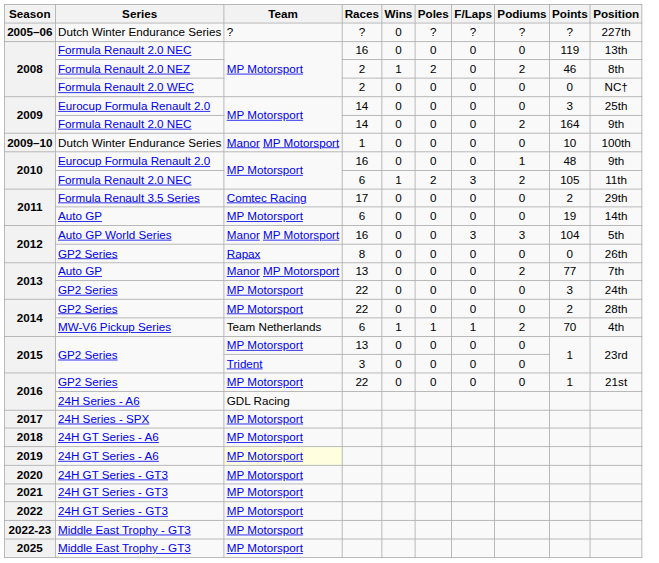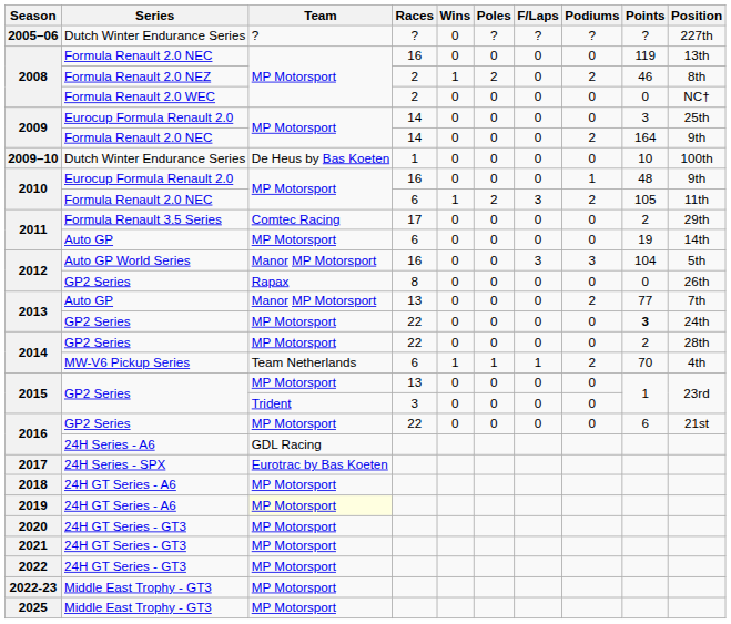 <table class="wikitable" style="font-size: 90%; text-align:center">
 <tr>
 <th>Season</th>
 <th>Series</th>
 <th>Team</th>
 <th>Races</th>
 <th>Wins</th>
 <th>Poles</th>
 <th>F/Laps</th>
 <th>Podiums</th>
 <th>Points</th>
 <th>Position</th>
 </tr>
 <tr>
 <th nowrap>2005–06</th>
 <td align=left nowrap>Dutch Winter Endurance Series</td>
 <td align=left>?</td>
 <td>?</td>
 <td>0</td>
 <td>?</td>
 <td>?</td>
 <td>?</td>
 <td>?</td>
 <td>227th</td>
 </tr>
 <tr>
 <th rowspan="3">2008</th>
 <td align=left><a href='#'>Formula Renault 2.0 NEC</a></td>
 <td rowspan="3" align="left"><a href='#'>MP Motorsport</a></td>
 <td>16</td>
 <td>0</td>
 <td>0</td>
 <td>0</td>
 <td>0</td>
 <td>119</td>
 <td>13th</td>
 </tr>
 <tr>
 <td align=left><a href='#'>Formula Renault 2.0 NEZ</a></td>
 <td>2</td>
 <td>1</td>
 <td>2</td>
 <td>0</td>
 <td>2</td>
 <td>46</td>
 <td>8th</td>
 </tr>
 <tr>
 <td align=left><a href='#'>Formula Renault 2.0 WEC</a></td>
 <td>2</td>
 <td>0</td>
 <td>0</td>
 <td>0</td>
 <td>0</td>
 <td>0</td>
 <td>NC†</td>
 </tr>
 <tr>
 <th rowspan=2>2009</th>
 <td align=left><a href='#'>Eurocup Formula Renault 2.0</a></td>
 <td align=left rowspan=2><a href='#'>MP Motorsport</a></td>
 <td>14</td>
 <td>0</td>
 <td>0</td>
 <td>0</td>
 <td>0</td>
 <td>3</td>
 <td>25th</td>
 </tr>
 <tr>
 <td align=left><a href='#'>Formula Renault 2.0 NEC</a></td>
 <td>14</td>
 <td>0</td>
 <td>0</td>
 <td>0</td>
 <td>2</td>
 <td>164</td>
 <td>9th</td>
 </tr>
 <tr>
 <th>2009–10</th>
 <td align=left nowrap>Dutch Winter Endurance Series</td>
-<td align=left><a href='#'>Manor</a> <a href='#'>MP Motorsport</a></td>
+<td align=left nowrap>De Heus by <a href='#'>Bas Koeten</a></td>
 <td>1</td>
 <td>0</td>
 <td>0</td>
 <td>0</td>
 <td>0</td>
 <td>10</td>
 <td>100th</td>
 </tr>
 <tr>
 <th rowspan=2>2010</th>
 <td align=left><a href='#'>Eurocup Formula Renault 2.0</a></td>
 <td align=left rowspan=2><a href='#'>MP Motorsport</a></td>
 <td>16</td>
 <td>0</td>
 <td>0</td>
 <td>0</td>
 <td>1</td>
 <td>48</td>
 <td>9th</td>
 </tr>
 <tr>
 <td align=left><a href='#'>Formula Renault 2.0 NEC</a></td>
 <td>6</td>
 <td>1</td>
 <td>2</td>
 <td>3</td>
 <td>2</td>
 <td>105</td>
 <td>11th</td>
 </tr>
 <tr>
 <th rowspan=2>2011</th>
 <td align=left><a href='#'>Formula Renault 3.5 Series</a></td>
 <td align=left><a href='#'>Comtec Racing</a></td>
 <td>17</td>
 <td>0</td>
 <td>0</td>
 <td>0</td>
 <td>0</td>
 <td>2</td>
 <td>29th</td>
 </tr>
 <tr>
 <td align=left><a href='#'>Auto GP</a></td>
 <td align=left><a href='#'>MP Motorsport</a></td>
 <td>6</td>
 <td>0</td>
 <td>0</td>
 <td>0</td>
 <td>0</td>
 <td>19</td>
 <td>14th</td>
 </tr>
 <tr>
 <th rowspan=2>2012</th>
 <td align=left><a href='#'>Auto GP World Series</a></td>
 <td align=left><a href='#'>Manor</a> <a href='#'>MP Motorsport</a></td>
 <td>16</td>
 <td>0</td>
 <td>0</td>
 <td>3</td>
 <td>3</td>
 <td>104</td>
 <td>5th</td>
 </tr>
 <tr>
 <td align=left><a href='#'>GP2 Series</a></td>
 <td align=left><a href='#'>Rapax</a></td>
 <td>8</td>
 <td>0</td>
 <td>0</td>
 <td>0</td>
 <td>0</td>
 <td>0</td>
 <td>26th</td>
 </tr>
 <tr>
 <th rowspan=2>2013</th>
 <td align=left><a href='#'>Auto GP</a></td>
 <td align=left><a href='#'>Manor</a> <a href='#'>MP Motorsport</a></td>
 <td>13</td>
 <td>0</td>
 <td>0</td>
 <td>0</td>
 <td>2</td>
 <td>77</td>
 <td>7th</td>
 </tr>
 <tr>
 <td align=left><a href='#'>GP2 Series</a></td>
 <td align=left><a href='#'>MP Motorsport</a></td>
 <td>22</td>
 <td>0</td>
 <td>0</td>
 <td>0</td>
 <td>0</td>
-<td>3</td>
+<td><strong>3</strong></td>
 <td>24th</td>
 </tr>
 <tr>
 <th rowspan="2">2014</th>
 <td align=left><a href='#'>GP2 Series</a></td>
 <td align=left><a href='#'>MP Motorsport</a></td>
 <td>22</td>
 <td>0</td>
 <td>0</td>
 <td>0</td>
 <td>0</td>
 <td>2</td>
 <td>28th</td>
 </tr>
 <tr>
 <td align=left><a href='#'>MW-V6 Pickup Series</a></td>
 <td align=left>Team Netherlands</td>
 <td>6</td>
 <td>1</td>
 <td>1</td>
 <td>1</td>
 <td>2</td>
 <td>70</td>
 <td>4th</td>
 </tr>
 <tr>
 <th rowspan=2>2015</th>
 <td align=left rowspan=2><a href='#'>GP2 Series</a></td>
 <td align=left><a href='#'>MP Motorsport</a></td>
 <td>13</td>
 <td>0</td>
 <td>0</td>
 <td>0</td>
 <td>0</td>
 <td rowspan=2>1</td>
 <td rowspan=2>23rd</td>
 </tr>
 <tr>
 <td align=left><a href='#'>Trident</a></td>
 <td>3</td>
 <td>0</td>
 <td>0</td>
 <td>0</td>
 <td>0</td>
 </tr>
 <tr>
 <th rowspan="2">2016</th>
 <td align=left><a href='#'>GP2 Series</a></td>
 <td align=left><a href='#'>MP Motorsport</a></td>
 <td>22</td>
 <td>0</td>
 <td>0</td>
 <td>0</td>
 <td>0</td>
-<td>1</td>
+<td>6</td>
 <td>21st</td>
 </tr>
 <tr>
 <td align=left><a href='#'>24H Series - A6</a></td>
 <td align=left>GDL Racing</td>
 <td></td>
 <td></td>
 <td></td>
 <td></td>
 <td></td>
 <td></td>
 <td></td>
 </tr>
 <tr>
 <th>2017</th>
 <td align=left><a href='#'>24H Series - SPX</a></td>
-<td align=left><a href='#'>MP Motorsport</a></td>
+<td align=left><a href='#'>Eurotrac by Bas Koeten</a></td>
 <td></td>
 <td></td>
 <td></td>
 <td></td>
 <td></td>
 <td></td>
 <td></td>
 </tr>
 <tr>
 <th>2018</th>
 <td align=left><a href='#'>24H GT Series - A6</a></td>
 <td align=left><a href='#'>MP Motorsport</a></td>
 <td></td>
 <td></td>
 <td></td>
 <td></td>
 <td></td>
 <td></td>
 <td></td>
 </tr>
 <tr>
 <th>2019</th>
 <td align=left><a href='#'>24H GT Series - A6</a></td>
 <td align=left style="background: lightyellow;"><a href='#'>MP Motorsport</a></td>
 <td></td>
 <td></td>
 <td></td>
 <td></td>
 <td></td>
 <td></td>
 <td></td>
 </tr>
 <tr>
 <th>2020</th>
 <td align=left><a href='#'>24H GT Series - GT3</a></td>
 <td align=left><a href='#'>MP Motorsport</a></td>
 <td></td>
 <td></td>
 <td></td>
 <td></td>
 <td></td>
 <td></td>
 <td></td>
 </tr>
 <tr>
 <th>2021</th>
 <td align=left><a href='#'>24H GT Series - GT3</a></td>
 <td align=left><a href='#'>MP Motorsport</a></td>
 <td></td>
 <td></td>
 <td></td>
 <td></td>
 <td></td>
 <td></td>
 <td></td>
 </tr>
 <tr>
 <th>2022</th>
 <td align=left><a href='#'>24H GT Series - GT3</a></td>
 <td align=left><a href='#'>MP Motorsport</a></td>
 <td></td>
 <td></td>
 <td></td>
 <td></td>
 <td></td>
 <td></td>
 <td></td>
 </tr>
 <tr>
 <th>2022-23</th>
 <td align=left><a href='#'>Middle East Trophy - GT3</a></td>
 <td align=left><a href='#'>MP Motorsport</a></td>
 <td></td>
 <td></td>
 <td></td>
 <td></td>
 <td></td>
 <td></td>
 <td></td>
 </tr>
 <tr>
 <th>2025</th>
 <td align=left><a href='#'>Middle East Trophy - GT3</a></td>
 <td align=left><a href='#'>MP Motorsport</a></td>
 <td></td>
 <td></td>
 <td></td>
 <td></td>
 <td></td>
 <td></td>
 <td></td>
 </tr>
 </table>
